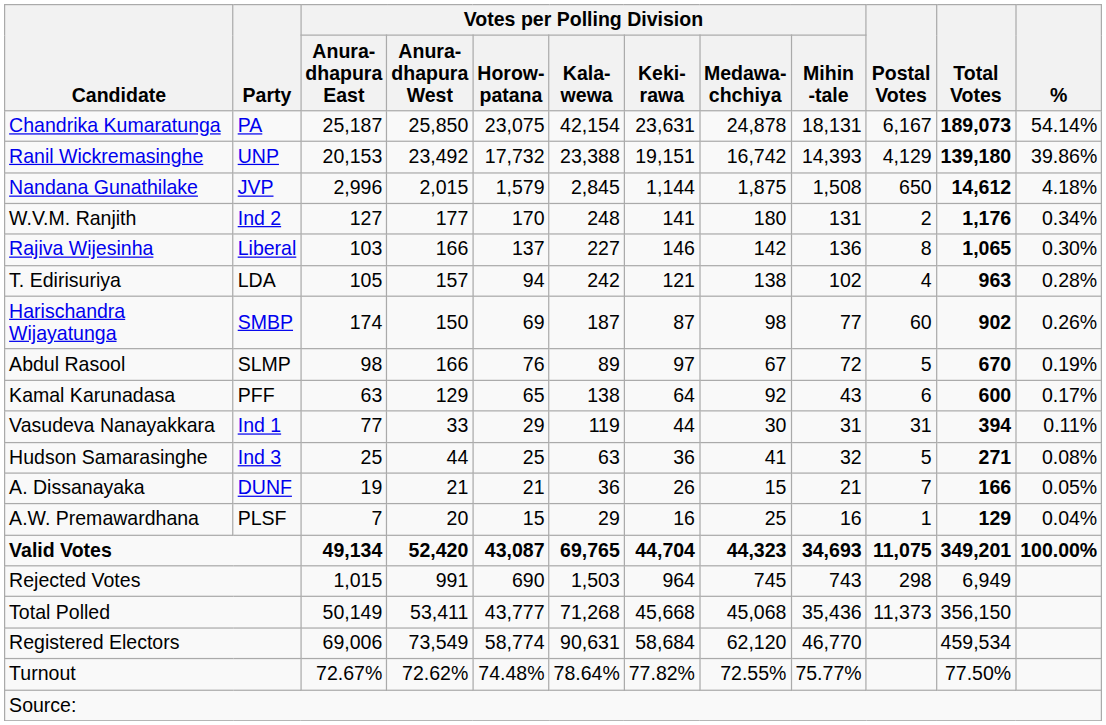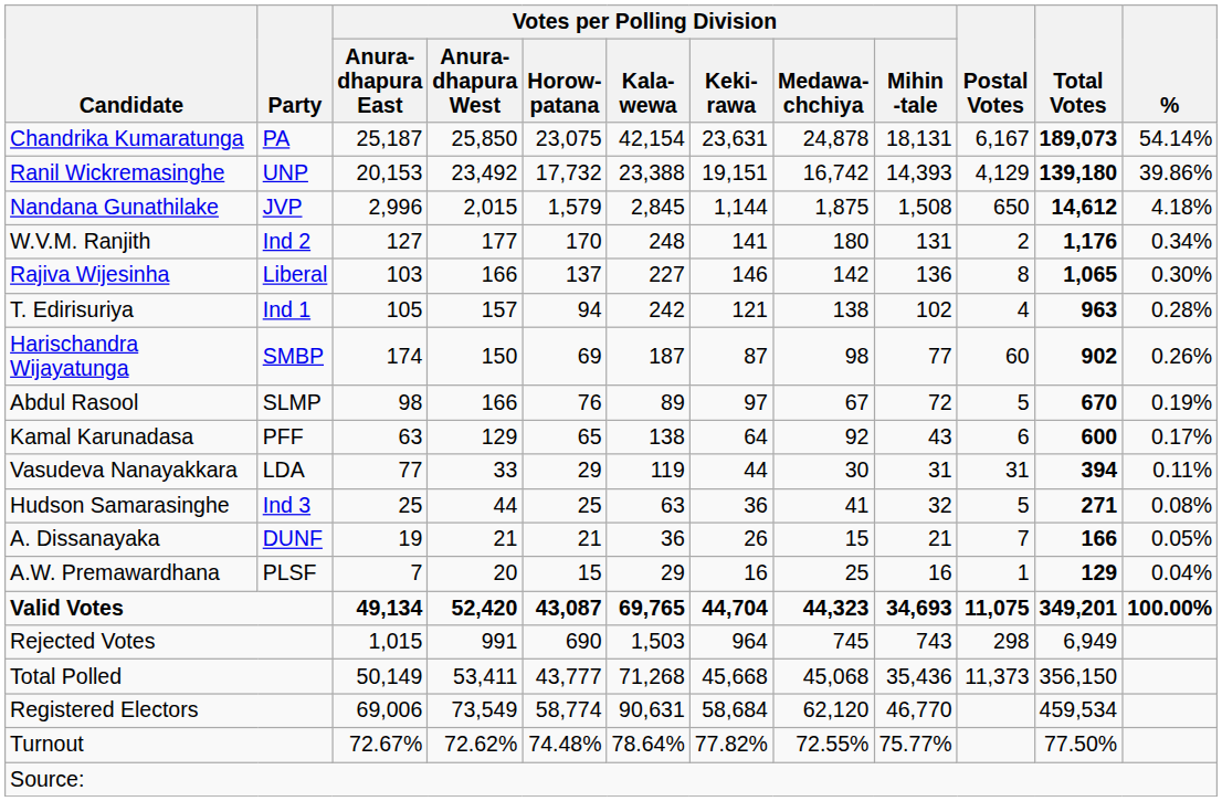 <table class="wikitable" border="1" style="text-align:right;">
 <tr>
 <th align=left valign=bottom rowspan=2 width="180">Candidate</th>
 <th align=left valign=bottom rowspan=2 width="40">Party</th>
 <th colspan=7>Votes per Polling Division</th>
 <th align=center valign=bottom rowspan=2 width="50">Postal<br>Votes</th>
 <th align=center valign=bottom rowspan=2 width="50">Total Votes</th>
 <th align=center valign=bottom rowspan=2 width="50">%</th>
 </tr>
 <tr>
 <th align=center valign=bottom width="50">Anura-<br>dhapura<br>East</th>
 <th align=center valign=bottom width="50">Anura-<br>dhapura<br>West</th>
 <th align=center valign=bottom width="50">Horow-<br>patana</th>
 <th align=center valign=bottom width="50">Kala-<br>wewa</th>
 <th align=center valign=bottom width="50">Keki-<br>rawa</th>
 <th align=center valign=bottom width="50">Medawa-<br>chchiya</th>
 <th align=center valign=bottom width="50">Mihin<br>-tale</th>
 </tr>
 <tr>
 <td align=left><a href='#'>Chandrika Kumaratunga</a></td>
 <td align=left><a href='#'>PA</a></td>
 <td>25,187</td>
 <td>25,850</td>
 <td>23,075</td>
 <td>42,154</td>
 <td>23,631</td>
 <td>24,878</td>
 <td>18,131</td>
 <td>6,167</td>
 <td><strong>189,073</strong></td>
 <td>54.14%</td>
 </tr>
 <tr>
 <td align=left><a href='#'>Ranil Wickremasinghe</a></td>
 <td align=left><a href='#'>UNP</a></td>
 <td>20,153</td>
 <td>23,492</td>
 <td>17,732</td>
 <td>23,388</td>
 <td>19,151</td>
 <td>16,742</td>
 <td>14,393</td>
 <td>4,129</td>
 <td><strong>139,180</strong></td>
 <td>39.86%</td>
 </tr>
 <tr>
 <td align=left><a href='#'>Nandana Gunathilake</a></td>
 <td align=left><a href='#'>JVP</a></td>
 <td>2,996</td>
 <td>2,015</td>
 <td>1,579</td>
 <td>2,845</td>
 <td>1,144</td>
 <td>1,875</td>
 <td>1,508</td>
 <td>650</td>
 <td><strong>14,612</strong></td>
 <td>4.18%</td>
 </tr>
 <tr>
 <td align=left>W.V.M. Ranjith</td>
 <td align=left><a href='#'>Ind 2</a></td>
 <td>127</td>
 <td>177</td>
 <td>170</td>
 <td>248</td>
 <td>141</td>
 <td>180</td>
 <td>131</td>
 <td>2</td>
 <td><strong>1,176</strong></td>
 <td>0.34%</td>
 </tr>
 <tr>
 <td align=left><a href='#'>Rajiva Wijesinha</a></td>
 <td align=left><a href='#'>Liberal</a></td>
 <td>103</td>
 <td>166</td>
 <td>137</td>
 <td>227</td>
 <td>146</td>
 <td>142</td>
 <td>136</td>
 <td>8</td>
 <td><strong>1,065</strong></td>
 <td>0.30%</td>
 </tr>
 <tr>
 <td align=left>T. Edirisuriya</td>
-<td align=left>LDA</td>
+<td align=left><a href='#'>Ind 1</a></td>
 <td>105</td>
 <td>157</td>
 <td>94</td>
 <td>242</td>
 <td>121</td>
 <td>138</td>
 <td>102</td>
 <td>4</td>
 <td><strong>963</strong></td>
 <td>0.28%</td>
 </tr>
 <tr>
 <td align=left><a href='#'>Harischandra Wijayatunga</a></td>
 <td align=left><a href='#'>SMBP</a></td>
 <td>174</td>
 <td>150</td>
 <td>69</td>
 <td>187</td>
 <td>87</td>
 <td>98</td>
 <td>77</td>
 <td>60</td>
 <td><strong>902</strong></td>
 <td>0.26%</td>
 </tr>
 <tr>
 <td align=left>Abdul Rasool</td>
 <td align=left>SLMP</td>
 <td>98</td>
 <td>166</td>
 <td>76</td>
 <td>89</td>
 <td>97</td>
 <td>67</td>
 <td>72</td>
 <td>5</td>
 <td><strong>670</strong></td>
 <td>0.19%</td>
 </tr>
 <tr>
 <td align=left>Kamal Karunadasa</td>
 <td align=left>PFF</td>
 <td>63</td>
 <td>129</td>
 <td>65</td>
 <td>138</td>
 <td>64</td>
 <td>92</td>
 <td>43</td>
 <td>6</td>
 <td><strong>600</strong></td>
 <td>0.17%</td>
 </tr>
 <tr>
 <td align=left>Vasudeva Nanayakkara</td>
-<td align=left><a href='#'>Ind 1</a></td>
+<td align=left>LDA</td>
 <td>77</td>
 <td>33</td>
 <td>29</td>
 <td>119</td>
 <td>44</td>
 <td>30</td>
 <td>31</td>
 <td>31</td>
 <td><strong>394</strong></td>
 <td>0.11%</td>
 </tr>
 <tr>
 <td align=left>Hudson Samarasinghe</td>
 <td align=left><a href='#'>Ind 3</a></td>
 <td>25</td>
 <td>44</td>
 <td>25</td>
 <td>63</td>
 <td>36</td>
 <td>41</td>
 <td>32</td>
 <td>5</td>
 <td><strong>271</strong></td>
 <td>0.08%</td>
 </tr>
 <tr>
 <td align=left>A. Dissanayaka</td>
 <td align=left><a href='#'>DUNF</a></td>
 <td>19</td>
 <td>21</td>
 <td>21</td>
 <td>36</td>
 <td>26</td>
 <td>15</td>
 <td>21</td>
 <td>7</td>
 <td><strong>166</strong></td>
 <td>0.05%</td>
 </tr>
 <tr>
 <td align=left>A.W. Premawardhana</td>
 <td align=left>PLSF</td>
 <td>7</td>
 <td>20</td>
 <td>15</td>
 <td>29</td>
 <td>16</td>
 <td>25</td>
 <td>16</td>
 <td>1</td>
 <td><strong>129</strong></td>
 <td>0.04%</td>
 </tr>
 <tr>
 <td align=left colspan=2><strong>Valid Votes</strong></td>
 <td><strong>49,134</strong></td>
 <td><strong>52,420</strong></td>
 <td><strong>43,087</strong></td>
 <td><strong>69,765</strong></td>
 <td><strong>44,704</strong></td>
 <td><strong>44,323</strong></td>
 <td><strong>34,693</strong></td>
 <td><strong>11,075</strong></td>
 <td><strong>349,201</strong></td>
 <td><strong>100.00%</strong></td>
 </tr>
 <tr>
 <td align=left colspan=2>Rejected Votes</td>
 <td>1,015</td>
 <td>991</td>
 <td>690</td>
 <td>1,503</td>
 <td>964</td>
 <td>745</td>
 <td>743</td>
 <td>298</td>
 <td>6,949</td>
 <td></td>
 </tr>
 <tr>
 <td align=left colspan=2>Total Polled</td>
 <td>50,149</td>
 <td>53,411</td>
 <td>43,777</td>
 <td>71,268</td>
 <td>45,668</td>
 <td>45,068</td>
 <td>35,436</td>
 <td>11,373</td>
 <td>356,150</td>
 <td></td>
 </tr>
 <tr>
 <td align=left colspan=2>Registered Electors</td>
 <td>69,006</td>
 <td>73,549</td>
 <td>58,774</td>
 <td>90,631</td>
 <td>58,684</td>
 <td>62,120</td>
 <td>46,770</td>
 <td></td>
 <td>459,534</td>
 <td></td>
 </tr>
 <tr>
 <td align=left colspan=2>Turnout</td>
 <td>72.67%</td>
 <td>72.62%</td>
 <td>74.48%</td>
 <td>78.64%</td>
 <td>77.82%</td>
 <td>72.55%</td>
 <td>75.77%</td>
 <td></td>
 <td>77.50%</td>
 <td></td>
 </tr>
 <tr>
 <td align=left colspan=12>Source:</td>
 </tr>
 </table>
